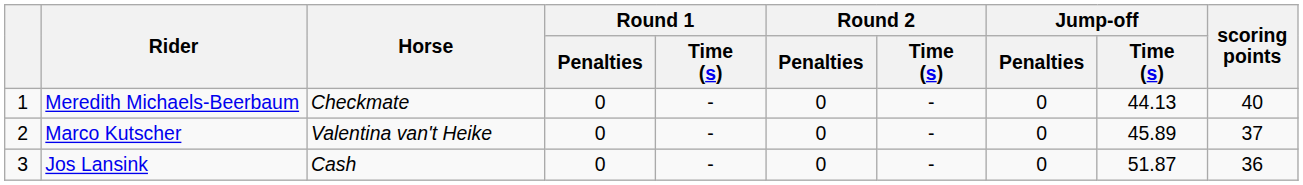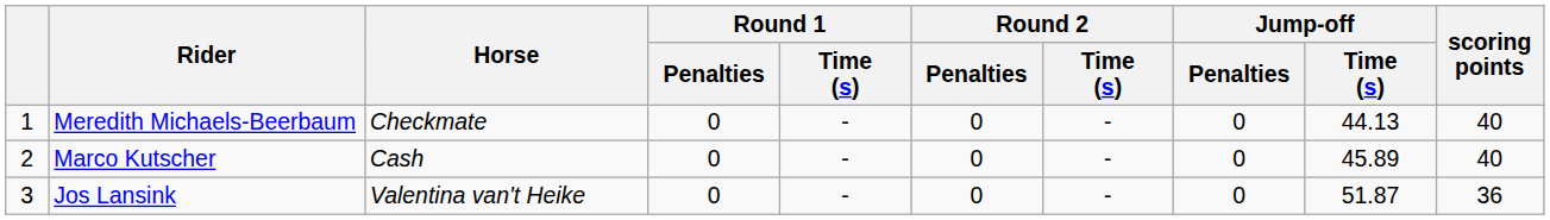 <table class="wikitable" style="font-size: 90%">
 <tr>
 <th rowspan=2 width=20></th>
 <th rowspan=2 width=190>Rider</th>
 <th rowspan=2 width=170>Horse</th>
 <th colspan=2>Round 1</th>
 <th colspan=2>Round 2</th>
 <th colspan=2>Jump-off</th>
 <th rowspan=2 width=60>scoring<br>points</th>
 </tr>
 <tr>
 <th width=75>Penalties</th>
 <th width=75>Time<br>(<a href='#'>s</a>)</th>
 <th width=75>Penalties</th>
 <th width=75>Time<br>(<a href='#'>s</a>)</th>
 <th width=75>Penalties</th>
 <th width=75>Time<br>(<a href='#'>s</a>)</th>
 </tr>
 <tr>
 <td align=center>1</td>
 <td> <a href='#'>Meredith Michaels-Beerbaum</a></td>
 <td><em>Checkmate</em></td>
 <td align=center>0</td>
 <td align=center>-</td>
 <td align=center>0</td>
 <td align=center>-</td>
 <td align=center>0</td>
 <td align=center>44.13</td>
 <td align=center>40</td>
 </tr>
 <tr>
 <td align=center>2</td>
 <td> <a href='#'>Marco Kutscher</a></td>
-<td><em>Valentina van't Heike</em></td>
+<td><em>Cash</em></td>
 <td align=center>0</td>
 <td align=center>-</td>
 <td align=center>0</td>
 <td align=center>-</td>
 <td align=center>0</td>
 <td align=center>45.89</td>
-<td align=center>37</td>
+<td align=center>40</td>
 </tr>
 <tr>
 <td align=center>3</td>
 <td> <a href='#'>Jos Lansink</a></td>
-<td><em>Cash</em></td>
+<td><em>Valentina van't Heike</em></td>
 <td align=center>0</td>
 <td align=center>-</td>
 <td align=center>0</td>
 <td align=center>-</td>
 <td align=center>0</td>
 <td align=center>51.87</td>
 <td align=center>36</td>
 </tr>
 </table>
